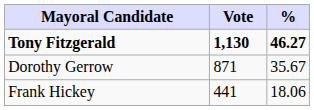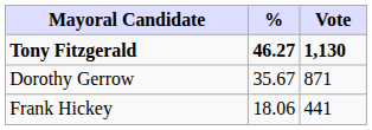 <table class="wikitable">
 <tr>
 <th style="background:#ddf; width:200px;">Mayoral Candidate</th>
+<th style="background:#ddf; width:30px;">%</th>
 <th style="background:#ddf; width:50px;">Vote</th>
-<th style="background:#ddf; width:30px;">%</th>
 </tr>
 <tr>
 <td><strong>Tony Fitzgerald</strong></td>
+<td><strong>46.27</strong></td>
 <td><strong>1,130</strong></td>
-<td><strong>46.27</strong></td>
 </tr>
 <tr>
 <td>Dorothy Gerrow</td>
+<td>35.67</td>
 <td>871</td>
-<td>35.67</td>
 </tr>
 <tr>
 <td>Frank Hickey</td>
+<td>18.06</td>
 <td>441</td>
-<td>18.06</td>
 </tr>
 </table>
